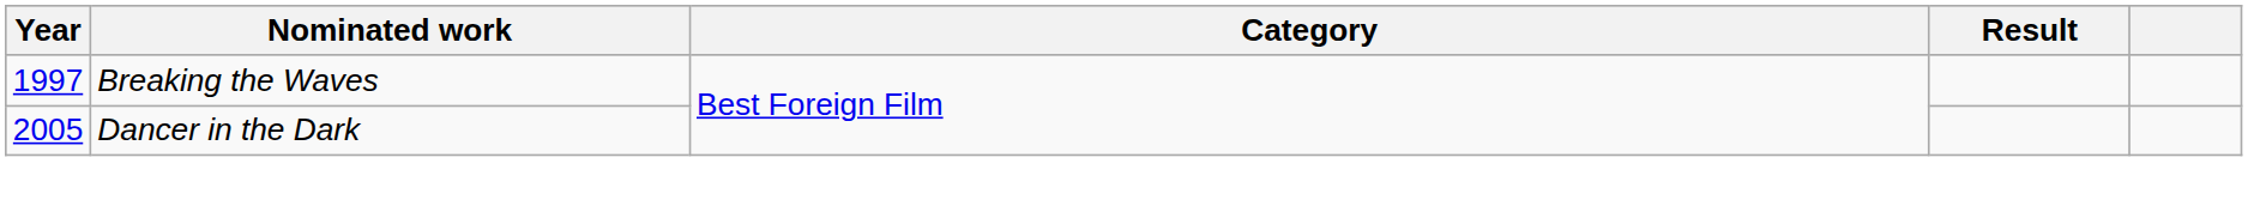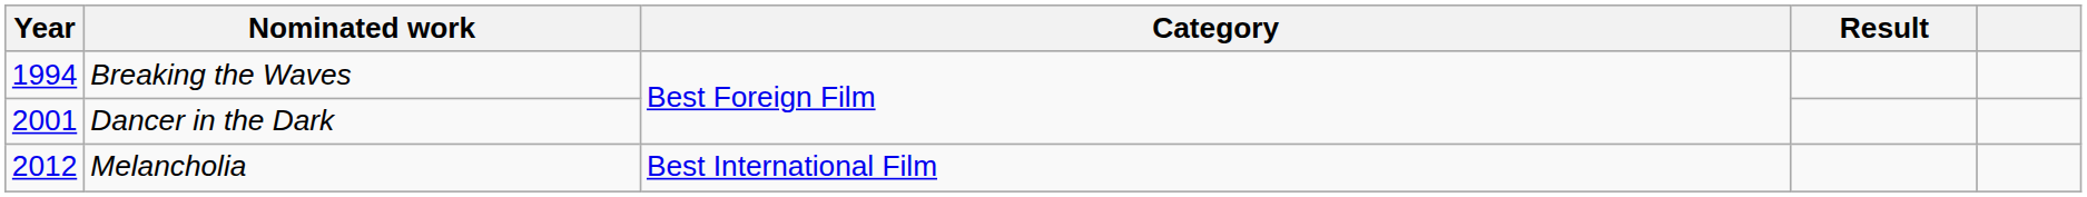 <table class=wikitable width=90%>
 <tr>
 <th width=3%>Year</th>
 <th width=27%>Nominated work</th>
 <th width=56%>Category</th>
 <th width=9%>Result</th>
 <th width=5%></th>
 </tr>
 <tr>
-<td><a href='#'>1997</a></td>
+<td><a href='#'>1994</a></td>
 <td><em>Breaking the Waves</em></td>
 <td rowspan="2"><a href='#'>Best Foreign Film</a></td>
 <td></td>
 <td style="text-align:center;"></td>
 </tr>
 <tr>
-<td><a href='#'>2005</a></td>
+<td><a href='#'>2001</a></td>
 <td><em>Dancer in the Dark</em></td>
 <td></td>
 <td style="text-align:center;"></td>
 </tr>
+<tr>
+<td><a href='#'>2012</a></td>
+<td><em>Melancholia</em></td>
+<td><a href='#'>Best International Film</a></td>
+<td></td>
+<td style="text-align:center;"></td>
+</tr>
 </table>
